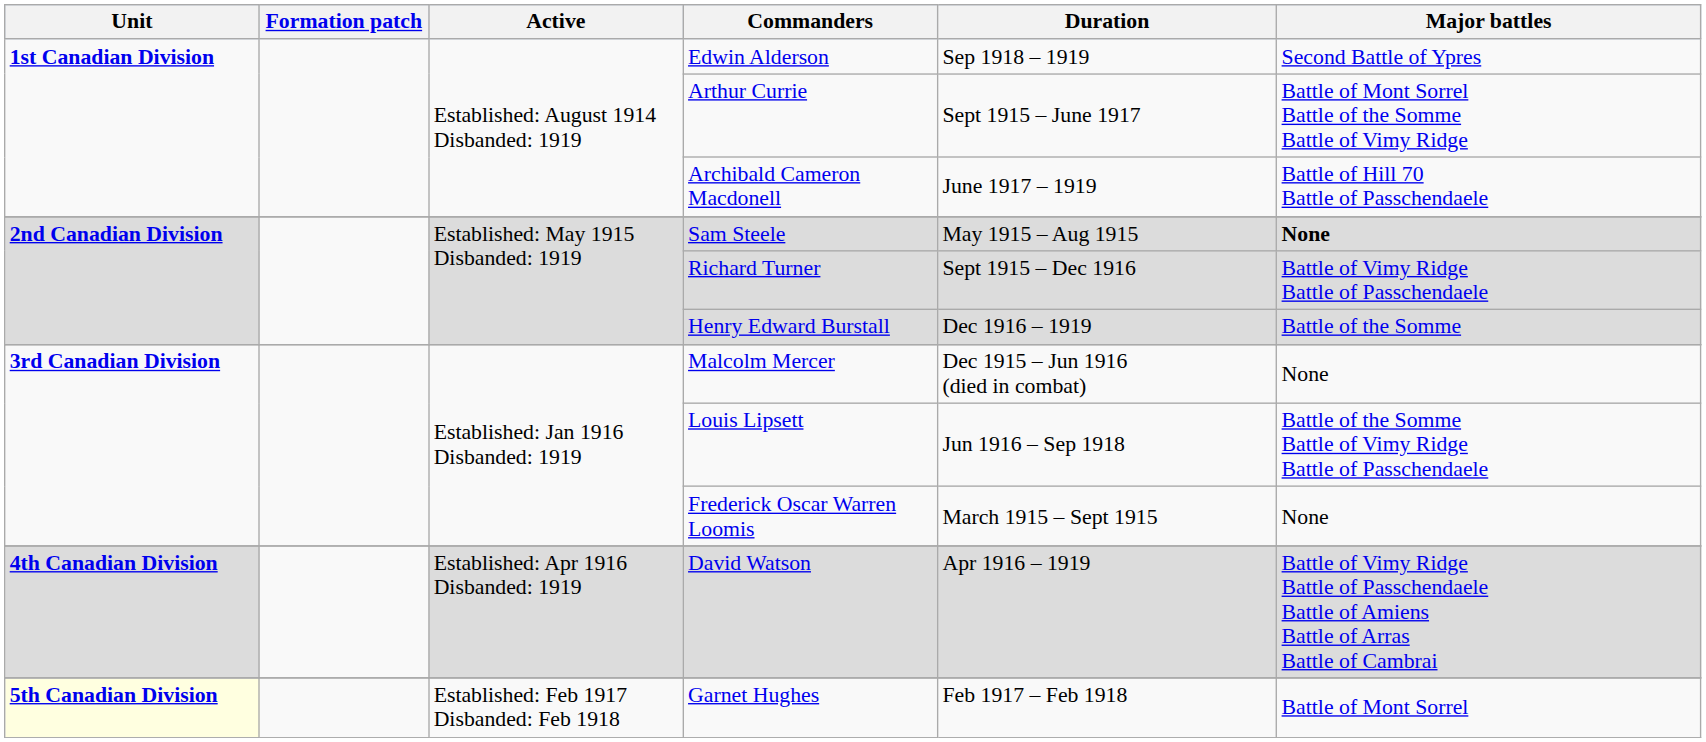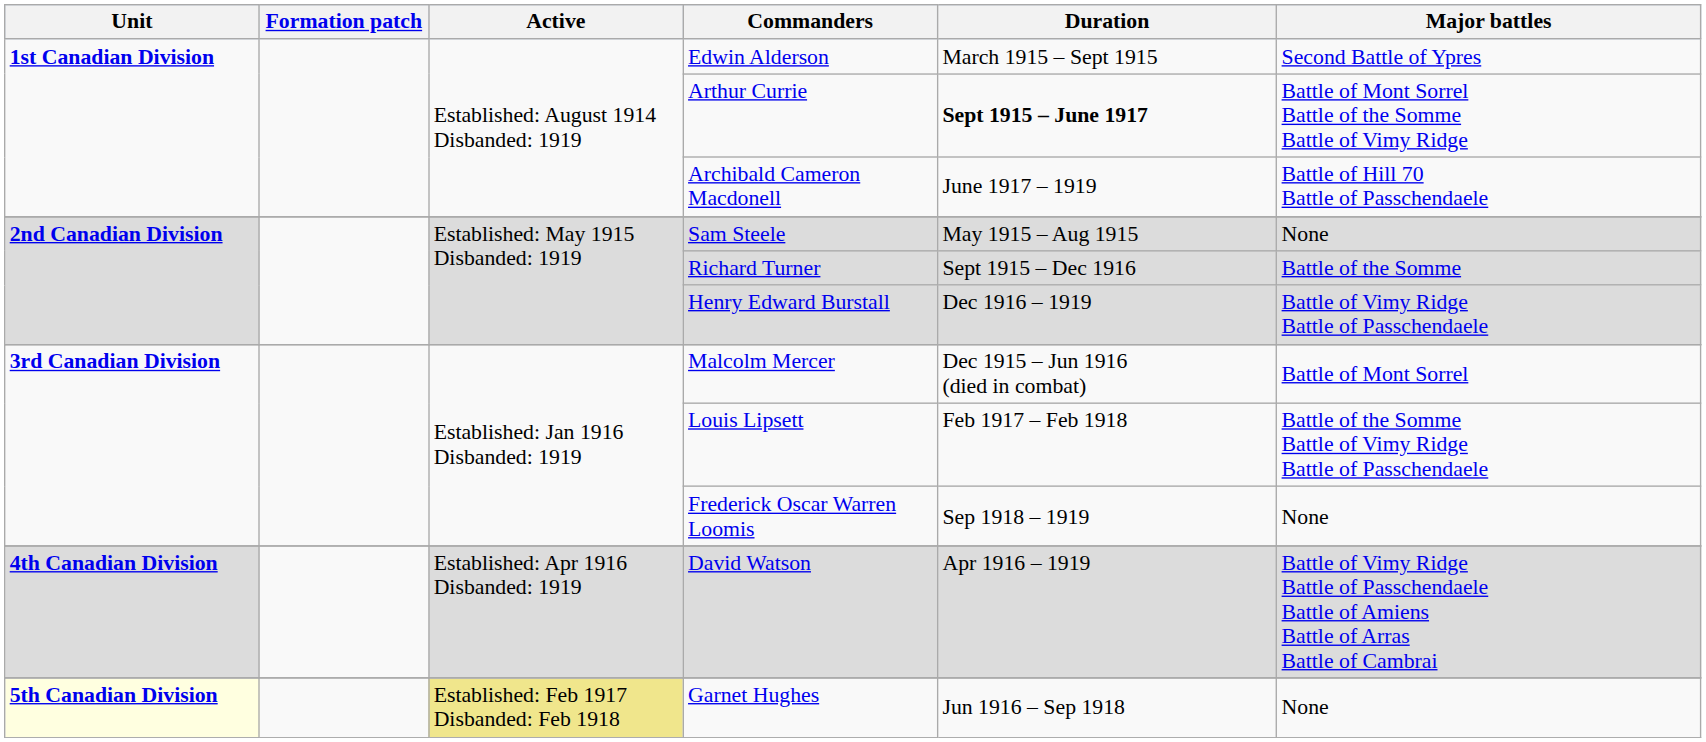 <table class="wikitable">
 <tr style="background: lightsteelblue;">
 <th width="15%">Unit</th>
 <th width="10%"><a href='#'>Formation patch</a></th>
 <th width="15%">Active</th>
 <th width="15%">Commanders</th>
 <th width="20%">Duration</th>
 <th width="25%">Major battles</th>
 </tr>
 <tr style="padding: 0.2em;">
 <td rowspan=3 style="vertical-align:top"><strong><a href='#'>1st Canadian Division</a></strong> <br></td>
 <td rowspan=3></td>
 <td rowspan=3>Established: August 1914 <br> Disbanded: 1919</td>
 <td style="vertical-align:top"><a href='#'>Edwin Alderson</a></td>
-<td>Sep 1918 – 1919</td>
+<td>March 1915 – Sept 1915</td>
 <td><a href='#'>Second Battle of Ypres</a></td>
 </tr>
 <tr style="padding: 0.2em;">
 <td style="vertical-align:top"><a href='#'>Arthur Currie</a> <br></td>
-<td>Sept 1915 – June 1917</td>
+<td><strong>Sept 1915 – June 1917</strong></td>
 <td><a href='#'>Battle of Mont Sorrel</a> <br><a href='#'>Battle of the Somme</a><br><a href='#'>Battle of Vimy Ridge</a></td>
 </tr>
 <tr style="padding: 0.2em;">
 <td style="vertical-align:top"><a href='#'>Archibald Cameron Macdonell</a> <br></td>
 <td>June 1917 – 1919</td>
 <td><a href='#'>Battle of Hill 70</a><br> <a href='#'>Battle of Passchendaele</a></td>
 </tr>
 <tr style="padding: 0.2em;">
 </tr>
 <tr style="padding: 0.2em;">
 <td style="background: gainsboro; vertical-align:top" rowspan=3><strong><a href='#'>2nd Canadian Division</a></strong> <br></td>
 <td rowspan=3></td>
 <td style="background: gainsboro; vertical-align:top" rowspan=3>Established: May 1915 <br> Disbanded: 1919</td>
 <td style="background: gainsboro; vertical-align:top"><a href='#'>Sam Steele</a> <br></td>
 <td style="background: gainsboro; vertical-align:top">May 1915 – Aug 1915</td>
-<td style="background: gainsboro;"><strong>None <br></strong></td>
+<td style="background: gainsboro;">None <br></td>
 </tr>
 <tr style="padding: 0.2em;">
 <td style="background: gainsboro; vertical-align:top"><a href='#'>Richard Turner</a> <br></td>
 <td style="background: gainsboro; vertical-align:top">Sept 1915 – Dec 1916</td>
-<td style="background: gainsboro;"><a href='#'>Battle of Vimy Ridge</a><br> <a href='#'>Battle of Passchendaele</a></td>
+<td style="background: gainsboro;"><a href='#'>Battle of the Somme</a></td>
 </tr>
 <tr style="padding: 0.2em;">
 <td style="background: gainsboro; vertical-align:top"><a href='#'>Henry Edward Burstall</a> <br></td>
 <td style="background: gainsboro; vertical-align:top">Dec 1916 – 1919</td>
-<td style="background: gainsboro;"><a href='#'>Battle of the Somme</a></td>
+<td style="background: gainsboro;"><a href='#'>Battle of Vimy Ridge</a><br> <a href='#'>Battle of Passchendaele</a></td>
 </tr>
 <tr style="background: lightsteelblue;">
 </tr>
 <tr style="padding: 0.2em;">
 <td style="vertical-align:top" rowspan=3><strong><a href='#'>3rd Canadian Division</a></strong> <br></td>
 <td rowspan=3></td>
 <td rowspan=3>Established: Jan 1916 <br> Disbanded: 1919</td>
 <td style="vertical-align:top"><a href='#'>Malcolm Mercer</a> <br></td>
 <td>Dec 1915 – Jun 1916 <br>(died in combat)</td>
-<td>None</td>
+<td><a href='#'>Battle of Mont Sorrel</a></td>
 </tr>
 <tr style="padding: 0.2em;">
 <td style="vertical-align:top"><a href='#'>Louis Lipsett</a> <br></td>
-<td>Jun 1916 – Sep 1918</td>
+<td style="vertical-align:top">Feb 1917 – Feb 1918</td>
 <td><a href='#'>Battle of the Somme</a><br> <a href='#'>Battle of Vimy Ridge</a> <br> <a href='#'>Battle of Passchendaele</a></td>
 </tr>
 <tr style="padding: 0.2em;">
 <td style="vertical-align:top"><a href='#'>Frederick Oscar Warren Loomis</a> <br></td>
-<td>March 1915 – Sept 1915</td>
+<td>Sep 1918 – 1919</td>
 <td>None</td>
 </tr>
 <tr style="background: lightsteelblue;">
 </tr>
 <tr style="padding: 0.2em;">
 <td style="background: gainsboro; vertical-align:top" rowspan=1><strong><a href='#'>4th Canadian Division</a></strong> <br></td>
 <td rowspan=1></td>
 <td style="background: gainsboro; vertical-align:top" rowspan=1>Established: Apr 1916 <br> Disbanded: 1919</td>
 <td style="background: gainsboro; vertical-align:top"><a href='#'>David Watson</a> <br></td>
 <td style="background: gainsboro; vertical-align:top">Apr 1916 – 1919</td>
 <td style="background: gainsboro;"><a href='#'>Battle of Vimy Ridge</a><br><a href='#'>Battle of Passchendaele</a><br><a href='#'>Battle of Amiens</a><br><a href='#'>Battle of Arras</a><br><a href='#'>Battle of Cambrai</a><br></td>
 </tr>
 <tr style="background: lightsteelblue;">
 </tr>
 <tr style="padding: 0.2em;">
 <td style="background: lightyellow; vertical-align:top" rowspan=1><strong><a href='#'>5th Canadian Division</a></strong> <br></td>
 <td rowspan=1></td>
-<td style="vertical-align:top" rowspan=1>Established: Feb 1917 <br> Disbanded: Feb 1918</td>
+<td style="background: khaki; vertical-align:top" rowspan=1>Established: Feb 1917 <br> Disbanded: Feb 1918</td>
 <td style="vertical-align:top"><a href='#'>Garnet Hughes</a> <br></td>
-<td style="vertical-align:top">Feb 1917 – Feb 1918</td>
-<td><a href='#'>Battle of Mont Sorrel</a></td>
+<td>Jun 1916 – Sep 1918</td>
+<td>None</td>
 </tr>
 </table>
